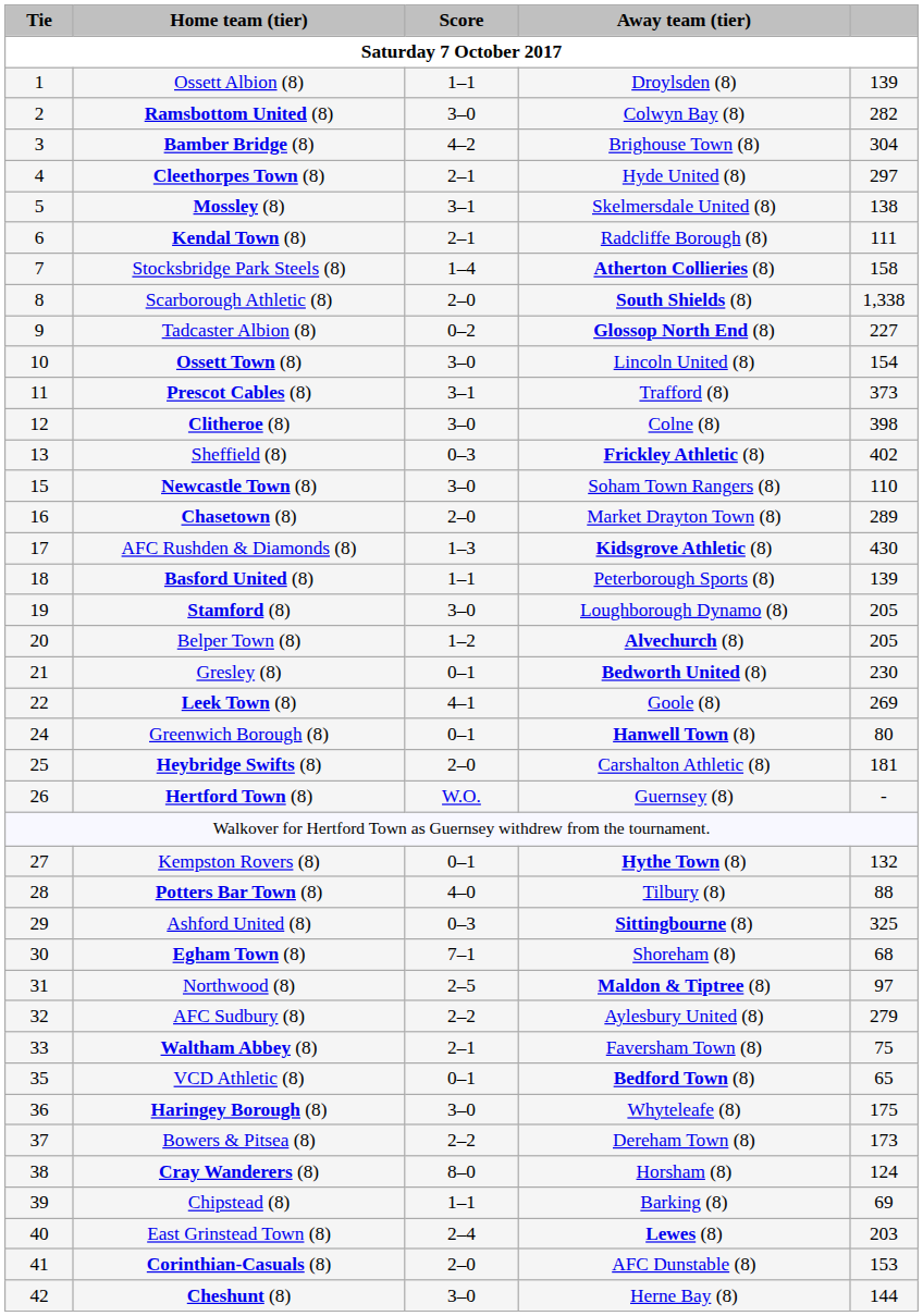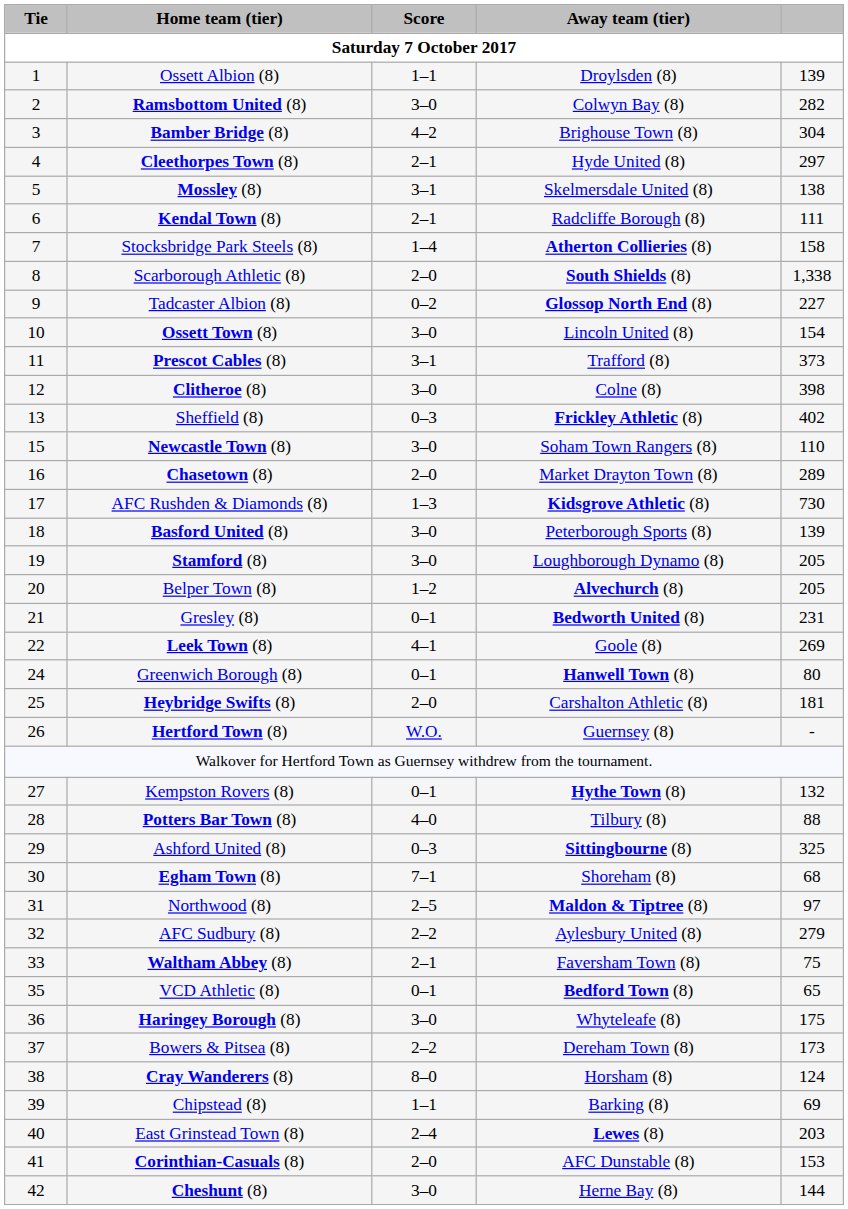 <table class="wikitable" style="width: 700px; background:WhiteSmoke; text-align:center; font-size:90%">
 <tr>
 <td scope="col" style="width:  7.50%; background:silver;"><strong>Tie</strong></td>
 <td scope="col" style="width: 36.25%; background:silver;"><strong>Home team (tier)</strong></td>
 <td scope="col" style="width: 12.50%; background:silver;"><strong>Score</strong></td>
 <td scope="col" style="width: 36.25%; background:silver;"><strong>Away team (tier)</strong></td>
 <td scope="col" style="width:  7.50%; background:silver;"><strong></strong></td>
 </tr>
 <tr>
 <td colspan="5" style= background:White><strong>Saturday 7 October 2017</strong></td>
 </tr>
 <tr>
 <td>1</td>
 <td><a href='#'>Ossett Albion</a> (8)</td>
 <td>1–1</td>
 <td><a href='#'>Droylsden</a> (8)</td>
 <td>139</td>
 </tr>
 <tr>
 <td>2</td>
 <td><strong><a href='#'>Ramsbottom United</a></strong> (8)</td>
 <td>3–0</td>
 <td><a href='#'>Colwyn Bay</a> (8)</td>
 <td>282</td>
 </tr>
 <tr>
 <td>3</td>
 <td><strong><a href='#'>Bamber Bridge</a></strong> (8)</td>
 <td>4–2</td>
 <td><a href='#'>Brighouse Town</a> (8)</td>
 <td>304</td>
 </tr>
 <tr>
 <td>4</td>
 <td><strong><a href='#'>Cleethorpes Town</a></strong> (8)</td>
 <td>2–1</td>
 <td><a href='#'>Hyde United</a> (8)</td>
 <td>297</td>
 </tr>
 <tr>
 <td>5</td>
 <td><strong><a href='#'>Mossley</a></strong> (8)</td>
 <td>3–1</td>
 <td><a href='#'>Skelmersdale United</a> (8)</td>
 <td>138</td>
 </tr>
 <tr>
 <td>6</td>
 <td><strong><a href='#'>Kendal Town</a></strong> (8)</td>
 <td>2–1</td>
 <td><a href='#'>Radcliffe Borough</a> (8)</td>
 <td>111</td>
 </tr>
 <tr>
 <td>7</td>
 <td><a href='#'>Stocksbridge Park Steels</a> (8)</td>
 <td>1–4</td>
 <td><strong><a href='#'>Atherton Collieries</a></strong> (8)</td>
 <td>158</td>
 </tr>
 <tr>
 <td>8</td>
 <td><a href='#'>Scarborough Athletic</a> (8)</td>
 <td>2–0</td>
 <td><strong><a href='#'>South Shields</a></strong> (8)</td>
 <td>1,338</td>
 </tr>
 <tr>
 <td>9</td>
 <td><a href='#'>Tadcaster Albion</a> (8)</td>
 <td>0–2</td>
 <td><strong><a href='#'>Glossop North End</a></strong> (8)</td>
 <td>227</td>
 </tr>
 <tr>
 <td>10</td>
 <td><strong><a href='#'>Ossett Town</a></strong> (8)</td>
 <td>3–0</td>
 <td><a href='#'>Lincoln United</a> (8)</td>
 <td>154</td>
 </tr>
 <tr>
 <td>11</td>
 <td><strong><a href='#'>Prescot Cables</a></strong> (8)</td>
 <td>3–1</td>
 <td><a href='#'>Trafford</a> (8)</td>
 <td>373</td>
 </tr>
 <tr>
 <td>12</td>
 <td><strong><a href='#'>Clitheroe</a></strong> (8)</td>
 <td>3–0</td>
 <td><a href='#'>Colne</a> (8)</td>
 <td>398</td>
 </tr>
 <tr>
 <td>13</td>
 <td><a href='#'>Sheffield</a> (8)</td>
 <td>0–3</td>
 <td><strong><a href='#'>Frickley Athletic</a></strong> (8)</td>
 <td>402</td>
 </tr>
 <tr>
 <td>15</td>
 <td><strong><a href='#'>Newcastle Town</a></strong> (8)</td>
 <td>3–0</td>
 <td><a href='#'>Soham Town Rangers</a> (8)</td>
 <td>110</td>
 </tr>
 <tr>
 <td>16</td>
 <td><strong><a href='#'>Chasetown</a></strong> (8)</td>
 <td>2–0</td>
 <td><a href='#'>Market Drayton Town</a> (8)</td>
 <td>289</td>
 </tr>
 <tr>
 <td>17</td>
 <td><a href='#'>AFC Rushden & Diamonds</a> (8)</td>
 <td>1–3</td>
 <td><strong><a href='#'>Kidsgrove Athletic</a></strong> (8)</td>
-<td>430</td>
+<td>730</td>
 </tr>
 <tr>
 <td>18</td>
 <td><strong><a href='#'>Basford United</a></strong> (8)</td>
-<td>1–1</td>
+<td>3–0</td>
 <td><a href='#'>Peterborough Sports</a> (8)</td>
 <td>139</td>
 </tr>
 <tr>
 <td>19</td>
 <td><strong><a href='#'>Stamford</a></strong> (8)</td>
 <td>3–0</td>
 <td><a href='#'>Loughborough Dynamo</a> (8)</td>
 <td>205</td>
 </tr>
 <tr>
 <td>20</td>
 <td><a href='#'>Belper Town</a> (8)</td>
 <td>1–2</td>
 <td><strong><a href='#'>Alvechurch</a></strong> (8)</td>
 <td>205</td>
 </tr>
 <tr>
 <td>21</td>
 <td><a href='#'>Gresley</a> (8)</td>
 <td>0–1</td>
 <td><strong><a href='#'>Bedworth United</a></strong> (8)</td>
-<td>230</td>
+<td>231</td>
 </tr>
 <tr>
 <td>22</td>
 <td><strong><a href='#'>Leek Town</a></strong> (8)</td>
 <td>4–1</td>
 <td><a href='#'>Goole</a> (8)</td>
 <td>269</td>
 </tr>
 <tr>
 <td>24</td>
 <td><a href='#'>Greenwich Borough</a> (8)</td>
 <td>0–1</td>
 <td><strong><a href='#'>Hanwell Town</a></strong> (8)</td>
 <td>80</td>
 </tr>
 <tr>
 <td>25</td>
 <td><strong><a href='#'>Heybridge Swifts</a></strong> (8)</td>
 <td>2–0</td>
 <td><a href='#'>Carshalton Athletic</a> (8)</td>
 <td>181</td>
 </tr>
 <tr>
 <td>26</td>
 <td><strong><a href='#'>Hertford Town</a></strong> (8)</td>
 <td><a href='#'>W.O.</a></td>
 <td><a href='#'>Guernsey</a> (8)</td>
 <td>-</td>
 </tr>
 <tr>
 <td colspan="5" style="background:GhostWhite; height:20px; text-align:center; font-size:90%">Walkover for Hertford Town as Guernsey withdrew from the tournament.</td>
 </tr>
 <tr>
 <td>27</td>
 <td><a href='#'>Kempston Rovers</a> (8)</td>
 <td>0–1</td>
 <td><strong><a href='#'>Hythe Town</a></strong> (8)</td>
 <td>132</td>
 </tr>
 <tr>
 <td>28</td>
 <td><strong><a href='#'>Potters Bar Town</a></strong> (8)</td>
 <td>4–0</td>
 <td><a href='#'>Tilbury</a> (8)</td>
 <td>88</td>
 </tr>
 <tr>
 <td>29</td>
 <td><a href='#'>Ashford United</a> (8)</td>
 <td>0–3</td>
 <td><strong><a href='#'>Sittingbourne</a></strong> (8)</td>
 <td>325</td>
 </tr>
 <tr>
 <td>30</td>
 <td><strong><a href='#'>Egham Town</a></strong> (8)</td>
 <td>7–1</td>
 <td><a href='#'>Shoreham</a> (8)</td>
 <td>68</td>
 </tr>
 <tr>
 <td>31</td>
 <td><a href='#'>Northwood</a> (8)</td>
 <td>2–5</td>
 <td><strong><a href='#'>Maldon & Tiptree</a></strong> (8)</td>
 <td>97</td>
 </tr>
 <tr>
 <td>32</td>
 <td><a href='#'>AFC Sudbury</a> (8)</td>
 <td>2–2</td>
 <td><a href='#'>Aylesbury United</a> (8)</td>
 <td>279</td>
 </tr>
 <tr>
 <td>33</td>
 <td><strong><a href='#'>Waltham Abbey</a></strong> (8)</td>
 <td>2–1</td>
 <td><a href='#'>Faversham Town</a> (8)</td>
 <td>75</td>
 </tr>
 <tr>
 <td>35</td>
 <td><a href='#'>VCD Athletic</a> (8)</td>
 <td>0–1</td>
 <td><strong><a href='#'>Bedford Town</a></strong> (8)</td>
 <td>65</td>
 </tr>
 <tr>
 <td>36</td>
 <td><strong><a href='#'>Haringey Borough</a></strong> (8)</td>
 <td>3–0</td>
 <td><a href='#'>Whyteleafe</a> (8)</td>
 <td>175</td>
 </tr>
 <tr>
 <td>37</td>
 <td><a href='#'>Bowers & Pitsea</a> (8)</td>
 <td>2–2</td>
 <td><a href='#'>Dereham Town</a> (8)</td>
 <td>173</td>
 </tr>
 <tr>
 <td>38</td>
 <td><strong><a href='#'>Cray Wanderers</a></strong> (8)</td>
 <td>8–0</td>
 <td><a href='#'>Horsham</a> (8)</td>
 <td>124</td>
 </tr>
 <tr>
 <td>39</td>
 <td><a href='#'>Chipstead</a> (8)</td>
 <td>1–1</td>
 <td><a href='#'>Barking</a> (8)</td>
 <td>69</td>
 </tr>
 <tr>
 <td>40</td>
 <td><a href='#'>East Grinstead Town</a> (8)</td>
 <td>2–4</td>
 <td><strong><a href='#'>Lewes</a></strong> (8)</td>
 <td>203</td>
 </tr>
 <tr>
 <td>41</td>
 <td><strong><a href='#'>Corinthian-Casuals</a></strong> (8)</td>
 <td>2–0</td>
 <td><a href='#'>AFC Dunstable</a> (8)</td>
 <td>153</td>
 </tr>
 <tr>
 <td>42</td>
 <td><strong><a href='#'>Cheshunt</a></strong> (8)</td>
 <td>3–0</td>
 <td><a href='#'>Herne Bay</a> (8)</td>
 <td>144</td>
 </tr>
 <tr>
 </tr>
 </table>
